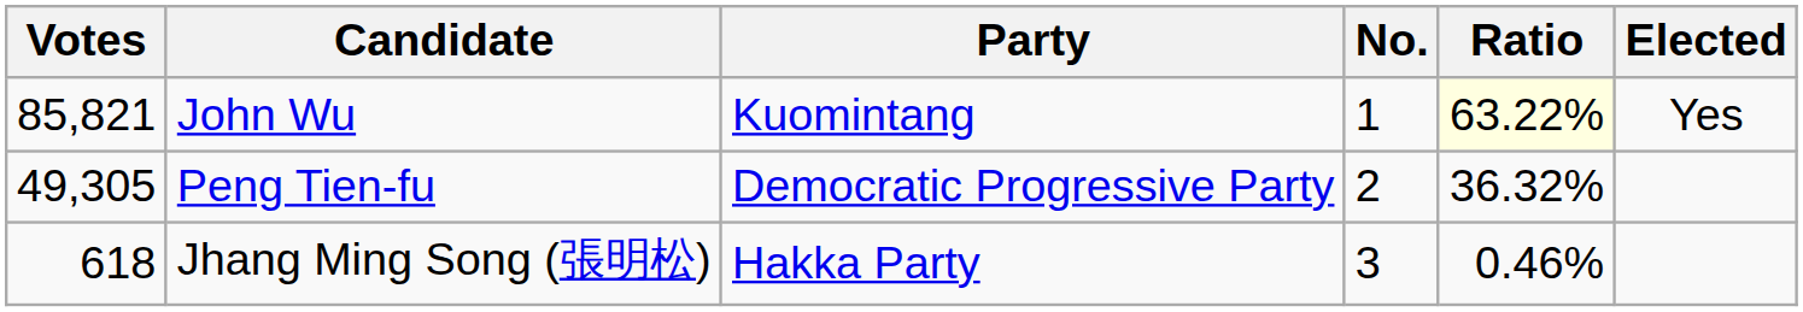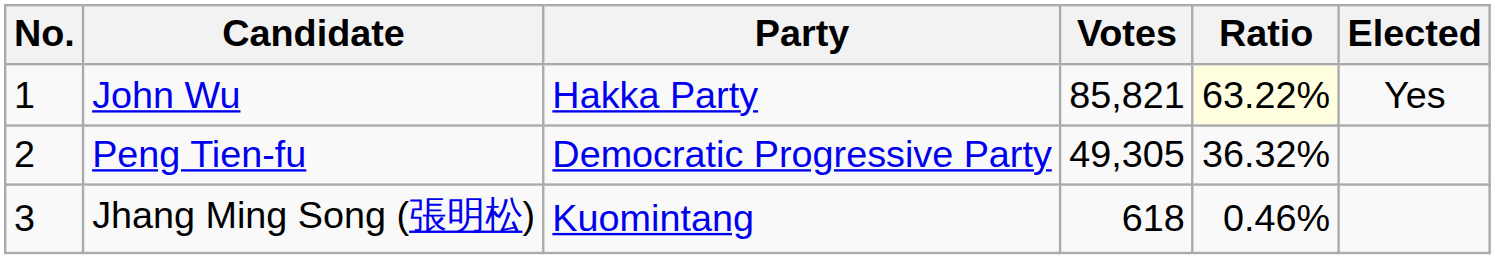 <table class=wikitable>
 <tr>
-<th>Votes</th>
+<th>No.</th>
 <th>Candidate</th>
 <th>Party</th>
-<th>No.</th>
+<th>Votes</th>
 <th>Ratio</th>
 <th>Elected</th>
 </tr>
 <tr>
+<td>1</td>
+<td><a href='#'>John Wu</a></td>
+<td><a href='#'>Hakka Party</a></td>
 <td align="right">85,821</td>
-<td><a href='#'>John Wu</a></td>
-<td><a href='#'>Kuomintang</a></td>
-<td>1</td>
 <td align="right" style="background: lightyellow;">63.22%</td>
 <td align="center">Yes</td>
 </tr>
 <tr>
-<td align="right">49,305</td>
+<td>2</td>
 <td><a href='#'>Peng Tien-fu</a></td>
 <td><a href='#'>Democratic Progressive Party</a></td>
-<td>2</td>
+<td align="right">49,305</td>
 <td align="right">36.32%</td>
 <td></td>
 </tr>
 <tr>
+<td>3</td>
+<td>Jhang Ming Song (<a href='#'>張明松</a>)</td>
+<td><a href='#'>Kuomintang</a></td>
 <td align="right">618</td>
-<td>Jhang Ming Song (<a href='#'>張明松</a>)</td>
-<td><a href='#'>Hakka Party</a></td>
-<td>3</td>
 <td align="right">0.46%</td>
 <td></td>
 </tr>
 </table>
